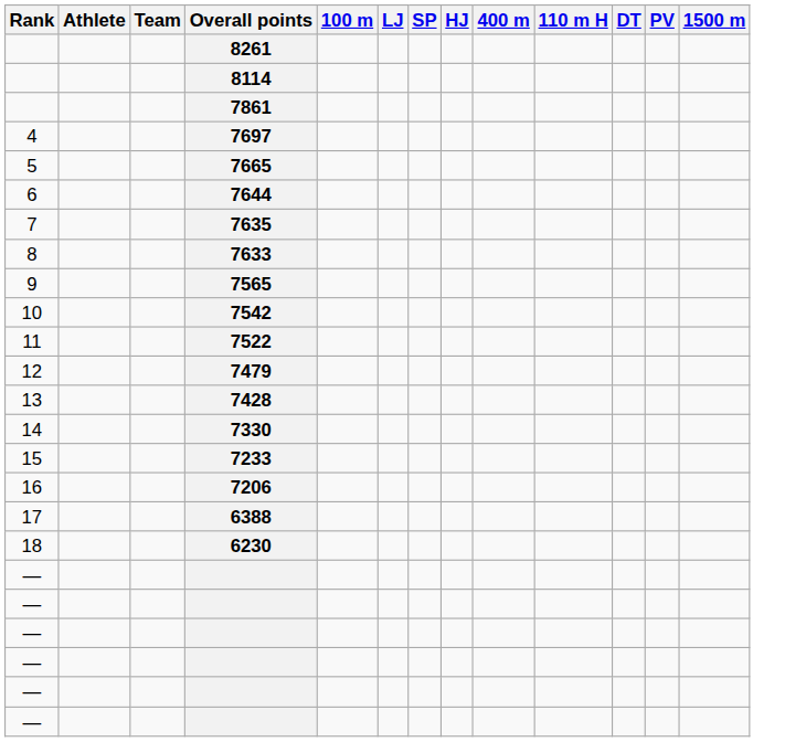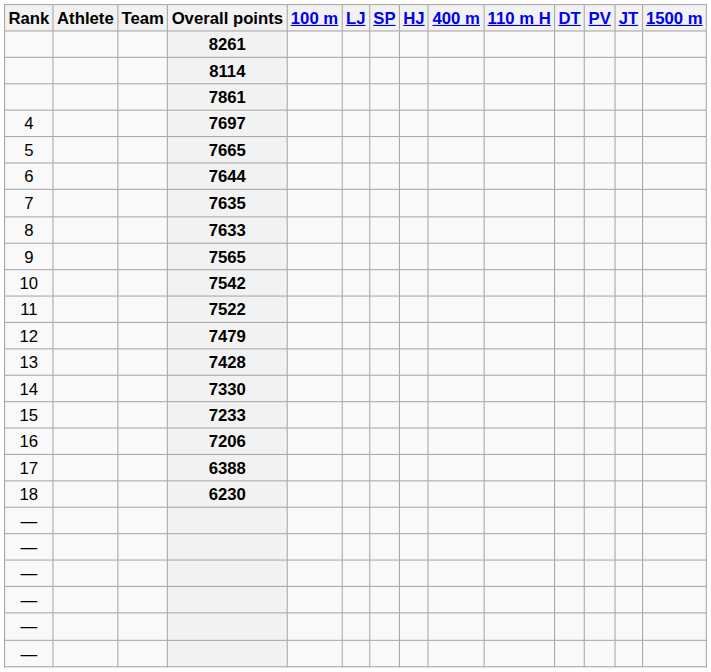 <table class="wikitable sortable" style="font-size:95%; text-align:center">
 <tr>
 <th>Rank</th>
 <th>Athlete</th>
 <th>Team</th>
 <th>Overall points</th>
 <th><a href='#'>100 m</a></th>
 <th><a href='#'>LJ</a></th>
 <th><a href='#'>SP</a></th>
 <th><a href='#'>HJ</a></th>
 <th><a href='#'>400 m</a></th>
 <th><a href='#'>110 m H</a></th>
 <th><a href='#'>DT</a></th>
 <th><a href='#'>PV</a></th>
+<th><a href='#'>JT</a></th>
 <th><a href='#'>1500 m</a></th>
 </tr>
 <tr>
 <td></td>
 <td align=left></td>
 <td></td>
 <th data-sort-value=1>8261</th>
+<td></td>
 <td></td>
 <td></td>
 <td></td>
 <td></td>
 <td></td>
 <td></td>
 <td></td>
 <td></td>
 <td></td>
 </tr>
 <tr>
 <td></td>
 <td align=left></td>
 <td></td>
 <th data-sort-value=2>8114</th>
 <td></td>
 <td></td>
 <td></td>
 <td></td>
 <td></td>
 <td></td>
 <td></td>
 <td></td>
 <td></td>
+<td></td>
 </tr>
 <tr>
 <td></td>
 <td align=left></td>
 <td></td>
 <th data-sort-value=3>7861</th>
+<td></td>
 <td></td>
 <td></td>
 <td></td>
 <td></td>
 <td></td>
 <td></td>
 <td></td>
 <td></td>
 <td></td>
 </tr>
 <tr>
 <td>4</td>
 <td align=left></td>
 <td></td>
 <th data-sort-value=4>7697</th>
 <td></td>
 <td></td>
 <td></td>
 <td></td>
 <td></td>
 <td></td>
 <td></td>
 <td></td>
 <td></td>
+<td></td>
 </tr>
 <tr>
 <td>5</td>
 <td align=left></td>
 <td></td>
 <th data-sort-value=5>7665 </th>
+<td></td>
 <td></td>
 <td></td>
 <td></td>
 <td></td>
 <td></td>
 <td></td>
 <td></td>
 <td></td>
 <td></td>
 </tr>
 <tr>
 <td>6</td>
 <td align=left></td>
 <td></td>
 <th data-sort-value=6>7644 </th>
 <td></td>
 <td></td>
 <td></td>
 <td></td>
 <td></td>
 <td></td>
 <td></td>
 <td></td>
 <td></td>
+<td></td>
 </tr>
 <tr>
 <td>7</td>
 <td align=left></td>
 <td></td>
 <th data-sort-value=7>7635</th>
+<td></td>
 <td></td>
 <td></td>
 <td></td>
 <td></td>
 <td></td>
 <td></td>
 <td></td>
 <td></td>
 <td></td>
 </tr>
 <tr>
 <td>8</td>
 <td align=left></td>
 <td></td>
 <th data-sort-value=8>7633</th>
 <td></td>
 <td></td>
 <td></td>
 <td></td>
 <td></td>
 <td></td>
 <td></td>
 <td></td>
 <td></td>
+<td></td>
 </tr>
 <tr>
 <td>9</td>
 <td align=left></td>
 <td></td>
 <th data-sort-value=9>7565 </th>
+<td></td>
 <td></td>
 <td></td>
 <td></td>
 <td></td>
 <td></td>
 <td></td>
 <td></td>
 <td></td>
 <td></td>
 </tr>
 <tr>
 <td>10</td>
 <td align=left></td>
 <td></td>
 <th data-sort-value=10>7542</th>
 <td></td>
 <td></td>
 <td></td>
 <td></td>
 <td></td>
 <td></td>
 <td></td>
 <td></td>
 <td></td>
+<td></td>
 </tr>
 <tr>
 <td>11</td>
 <td align=left></td>
 <td></td>
 <th data-sort-value=11>7522</th>
+<td></td>
 <td></td>
 <td></td>
 <td></td>
 <td></td>
 <td></td>
 <td></td>
 <td></td>
 <td></td>
 <td></td>
 </tr>
 <tr>
 <td>12</td>
 <td align=left></td>
 <td></td>
 <th data-sort-value=12>7479</th>
 <td></td>
 <td></td>
 <td></td>
 <td></td>
 <td></td>
 <td></td>
 <td></td>
 <td></td>
 <td></td>
+<td></td>
 </tr>
 <tr>
 <td>13</td>
 <td align=left></td>
 <td></td>
 <th data-sort-value=13>7428</th>
+<td></td>
 <td></td>
 <td></td>
 <td></td>
 <td></td>
 <td></td>
 <td></td>
 <td></td>
 <td></td>
 <td></td>
 </tr>
 <tr>
 <td>14</td>
 <td align=left></td>
 <td></td>
 <th data-sort-value=14>7330</th>
 <td></td>
 <td></td>
 <td></td>
 <td></td>
 <td></td>
 <td></td>
 <td></td>
 <td></td>
 <td></td>
+<td></td>
 </tr>
 <tr>
 <td>15</td>
 <td align=left></td>
 <td></td>
 <th data-sort-value=15>7233</th>
+<td></td>
 <td></td>
 <td></td>
 <td></td>
 <td></td>
 <td></td>
 <td></td>
 <td></td>
 <td></td>
 <td></td>
 </tr>
 <tr>
 <td>16</td>
 <td align=left></td>
 <td></td>
 <th data-sort-value=16>7206</th>
 <td></td>
 <td></td>
 <td></td>
 <td></td>
 <td></td>
 <td></td>
 <td></td>
 <td></td>
 <td></td>
+<td></td>
 </tr>
 <tr>
 <td>17</td>
 <td align=left></td>
 <td></td>
 <th data-sort-value=17>6388</th>
+<td></td>
 <td></td>
 <td></td>
 <td></td>
 <td></td>
 <td></td>
 <td></td>
 <td></td>
 <td></td>
 <td></td>
 </tr>
 <tr>
 <td>18</td>
 <td align=left></td>
 <td></td>
 <th data-sort-value=18>6230</th>
 <td></td>
 <td></td>
 <td></td>
 <td></td>
 <td></td>
 <td></td>
 <td></td>
 <td></td>
 <td></td>
+<td></td>
 </tr>
 <tr>
 <td data-sort-value=19>—</td>
 <td align=left></td>
 <td></td>
 <th data-sort-value=19></th>
+<td></td>
 <td></td>
 <td></td>
 <td></td>
 <td></td>
 <td></td>
 <td></td>
 <td></td>
 <td></td>
 <td></td>
 </tr>
 <tr>
 <td data-sort-value=19>—</td>
 <td align=left></td>
 <td></td>
 <th data-sort-value=19></th>
 <td></td>
 <td></td>
 <td></td>
 <td></td>
 <td></td>
 <td></td>
 <td></td>
 <td></td>
 <td></td>
+<td></td>
 </tr>
 <tr>
 <td data-sort-value=19>—</td>
 <td align=left></td>
 <td></td>
 <th data-sort-value=19></th>
+<td></td>
 <td></td>
 <td></td>
 <td></td>
 <td></td>
 <td></td>
 <td></td>
 <td></td>
 <td></td>
 <td></td>
 </tr>
 <tr>
 <td data-sort-value=19>—</td>
 <td align=left></td>
 <td></td>
 <th data-sort-value=19></th>
 <td></td>
 <td></td>
 <td></td>
 <td></td>
 <td></td>
 <td></td>
 <td></td>
 <td></td>
 <td></td>
+<td></td>
 </tr>
 <tr>
 <td data-sort-value=19>—</td>
 <td align=left></td>
 <td></td>
 <th data-sort-value=19></th>
+<td></td>
 <td></td>
 <td></td>
 <td></td>
 <td></td>
 <td></td>
 <td></td>
 <td></td>
 <td></td>
 <td></td>
 </tr>
 <tr>
 <td data-sort-value=19>—</td>
 <td align=left></td>
 <td></td>
 <th data-sort-value=19></th>
 <td></td>
 <td></td>
 <td></td>
 <td></td>
 <td></td>
 <td></td>
 <td></td>
 <td></td>
 <td></td>
+<td></td>
 </tr>
 </table>
